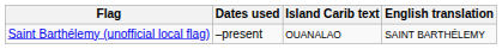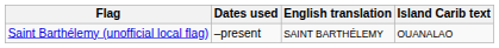 <table class="wikitable sortable noresize">
 <tr>
 <th>Flag</th>
 <th>Dates used</th>
+<th>English translation</th>
 <th>Island Carib text</th>
-<th>English translation</th>
 </tr>
 <tr>
 <td> <a href='#'>Saint Barthélemy (unofficial local flag)</a></td>
 <td>–present</td>
+<td><small>SAINT BARTHÉLEMY</small></td>
 <td><small>OUANALAO</small></td>
-<td><small>SAINT BARTHÉLEMY</small></td>
 </tr>
 </table>
